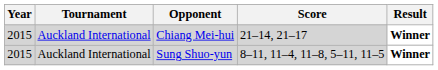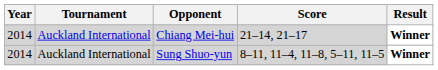 <table class="sortable wikitable" style="font-size: 90%;">
 <tr>
 <th>Year</th>
 <th>Tournament</th>
 <th>Opponent</th>
 <th>Score</th>
 <th>Result</th>
 </tr>
 <tr style="background:#D5D5D5">
-<td align="center">2015</td>
+<td align="center">2014</td>
 <td align="left"><a href='#'>Auckland International</a></td>
 <td align="left"> <a href='#'>Chiang Mei-hui</a></td>
 <td align="left">21–14, 21–17</td>
 <td style="text-align:left; background:white"> <strong>Winner</strong></td>
 </tr>
 <tr style="background:#D5D5D5">
-<td align="center">2015</td>
+<td align="center">2014</td>
 <td align="left">Auckland International</td>
 <td align="left"> <a href='#'>Sung Shuo-yun</a></td>
 <td align="left">8–11, 11–4, 11–8, 5–11, 11–5</td>
 <td style="text-align:left; background:white"> <strong>Winner</strong></td>
 </tr>
 </table>
